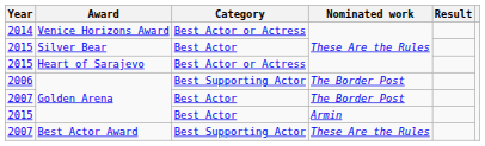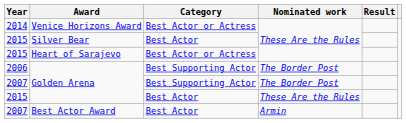 <table class="wikitable sortable">
 <tr>
 <th>Year</th>
 <th>Award</th>
 <th>Category</th>
 <th>Nominated work</th>
 <th>Result</th>
 <th></th>
 </tr>
 <tr>
 <td><a href='#'>2014</a></td>
 <td><a href='#'>Venice Horizons Award</a></td>
 <td><a href='#'>Best Actor or Actress</a></td>
 <td rowspan=3><em><a href='#'>These Are the Rules</a></em></td>
 <td></td>
 <td rowspan=7></td>
 </tr>
 <tr>
 <td><a href='#'>2015</a></td>
 <td><a href='#'>Silver Bear</a></td>
 <td><a href='#'>Best Actor</a></td>
 <td></td>
 </tr>
 <tr>
 <td><a href='#'>2015</a></td>
 <td><a href='#'>Heart of Sarajevo</a></td>
 <td><a href='#'>Best Actor or Actress</a></td>
 <td></td>
 </tr>
 <tr>
 <td><a href='#'>2006</a></td>
 <td rowspan=3><a href='#'>Golden Arena</a></td>
 <td><a href='#'>Best Supporting Actor</a></td>
 <td><em><a href='#'>The Border Post</a></em></td>
 <td></td>
 </tr>
 <tr>
 <td><a href='#'>2007</a></td>
-<td><a href='#'>Best Actor</a></td>
+<td><a href='#'>Best Supporting Actor</a></td>
 <td><em><a href='#'>The Border Post</a></em></td>
 <td></td>
 </tr>
 <tr>
 <td><a href='#'>2015</a></td>
 <td><a href='#'>Best Actor</a></td>
-<td><em><a href='#'>Armin</a></em></td>
+<td><em><a href='#'>These Are the Rules</a></em></td>
 <td></td>
 </tr>
 <tr>
 <td><a href='#'>2007</a></td>
 <td><a href='#'>Best Actor Award</a></td>
-<td><a href='#'>Best Supporting Actor</a></td>
-<td><em><a href='#'>These Are the Rules</a></em></td>
+<td><a href='#'>Best Actor</a></td>
+<td><em><a href='#'>Armin</a></em></td>
 <td></td>
 </tr>
 </table>
